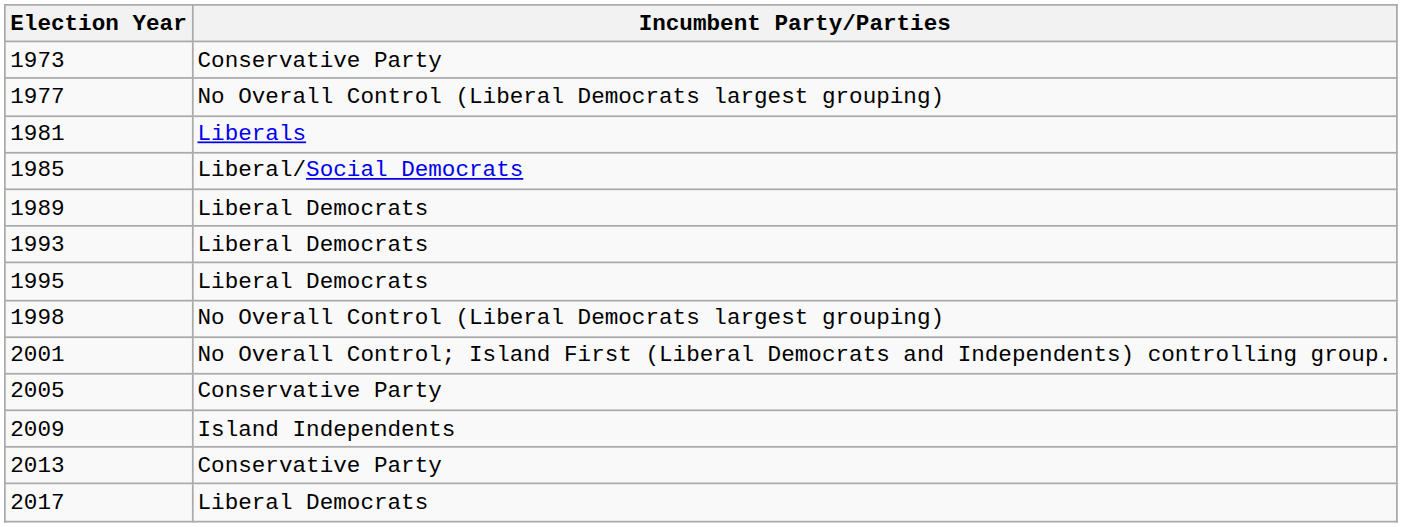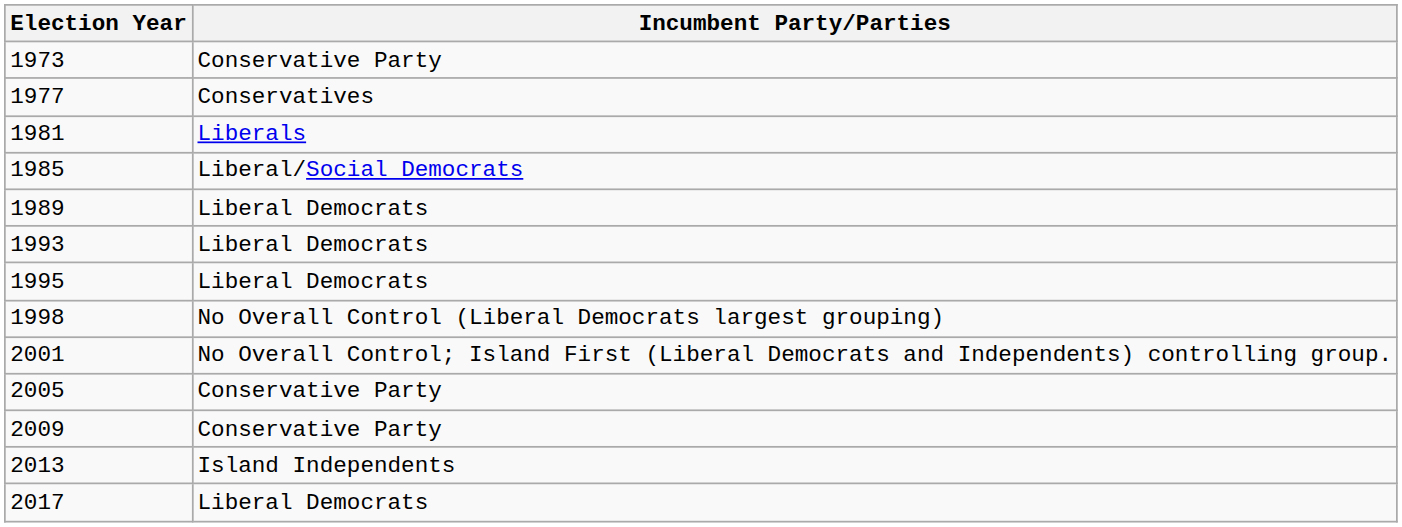 <table class="wikitable">
 <tr>
 <th>Election Year</th>
 <th>Incumbent Party/Parties</th>
 </tr>
 <tr>
 <td>1973</td>
 <td>Conservative Party</td>
 </tr>
 <tr>
 <td>1977</td>
-<td>No Overall Control (Liberal Democrats largest grouping)</td>
+<td>Conservatives</td>
 </tr>
 <tr>
 <td>1981</td>
 <td><a href='#'>Liberals</a></td>
 </tr>
 <tr>
 <td>1985</td>
 <td>Liberal/<a href='#'>Social Democrats</a></td>
 </tr>
 <tr>
 <td>1989</td>
 <td>Liberal Democrats</td>
 </tr>
 <tr>
 <td>1993</td>
 <td>Liberal Democrats</td>
 </tr>
 <tr>
 <td>1995</td>
 <td>Liberal Democrats</td>
 </tr>
 <tr>
 <td>1998</td>
 <td>No Overall Control (Liberal Democrats largest grouping)</td>
 </tr>
 <tr>
 <td>2001</td>
 <td>No Overall Control; Island First (Liberal Democrats and Independents) controlling group.</td>
 </tr>
 <tr>
 <td>2005</td>
 <td>Conservative Party</td>
 </tr>
 <tr>
 <td>2009</td>
-<td>Island Independents</td>
+<td>Conservative Party</td>
 </tr>
 <tr>
 <td>2013</td>
-<td>Conservative Party</td>
+<td>Island Independents</td>
 </tr>
 <tr>
 <td>2017</td>
 <td>Liberal Democrats</td>
 </tr>
 </table>
